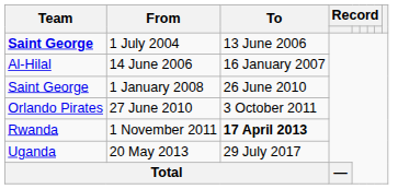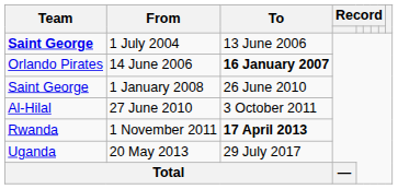 <table class=wikitable style=text-align:center>
 <tr>
 <th rowspan=2>Team</th>
 <th rowspan=2>From</th>
 <th rowspan=2>To</th>
 <th colspan=5>Record</th>
 <th rowspan=2></th>
 </tr>
 <tr>
 <th></th>
 <th></th>
 <th></th>
 <th></th>
 <th></th>
 </tr>
 <tr>
 <td align=left><strong><a href='#'>Saint George</a></strong></td>
 <td align=left>1 July 2004</td>
 <td align=left>13 June 2006<br></td>
 </tr>
 <tr>
-<td align=left><a href='#'>Al-Hilal</a></td>
+<td align=left><a href='#'>Orlando Pirates</a></td>
 <td align=left>14 June 2006</td>
-<td align=left>16 January 2007<br></td>
+<td align=left><strong>16 January 2007<br></strong></td>
 </tr>
 <tr>
 <td align=left><a href='#'>Saint George</a></td>
 <td align=left>1 January 2008</td>
 <td align=left>26 June 2010<br></td>
 </tr>
 <tr>
-<td align=left><a href='#'>Orlando Pirates</a></td>
+<td align=left><a href='#'>Al-Hilal</a></td>
 <td align=left>27 June 2010</td>
 <td align=left>3 October 2011<br></td>
 </tr>
 <tr>
 <td align=left><a href='#'>Rwanda</a></td>
 <td align=left>1 November 2011</td>
 <td align=left><strong>17 April 2013<br></strong></td>
 </tr>
 <tr>
 <td align=left><a href='#'>Uganda</a></td>
 <td align=left>20 May 2013</td>
 <td align=left>29 July 2017<br></td>
 </tr>
 <tr>
 <th colspan=3>Total<br></th>
 <th>—</th>
 </tr>
 </table>
